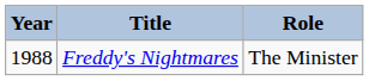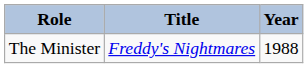 <table class="wikitable" style="font-size:95%;">
 <tr>
+<th style="background:#B0C4DE;">Role</th>
+<th style="background:#B0C4DE;">Title</th>
 <th style="background:#B0C4DE;">Year</th>
-<th style="background:#B0C4DE;">Title</th>
-<th style="background:#B0C4DE;">Role</th>
 </tr>
 <tr>
+<td>The Minister</td>
+<td><em><a href='#'>Freddy's Nightmares</a></em></td>
 <td>1988</td>
-<td><em><a href='#'>Freddy's Nightmares</a></em></td>
-<td>The Minister</td>
 </tr>
 </table>
